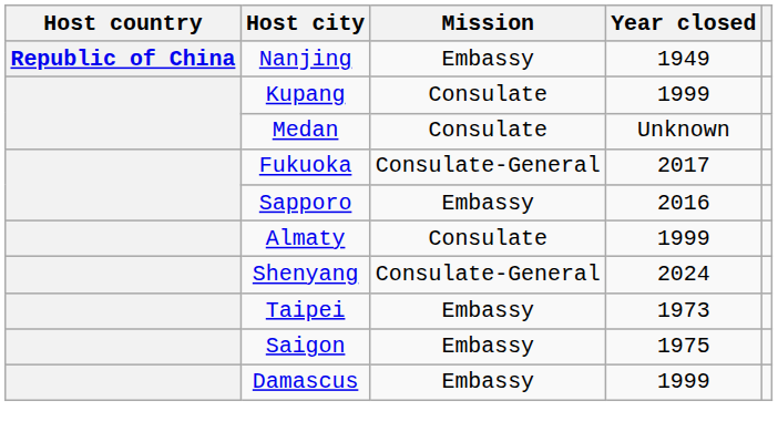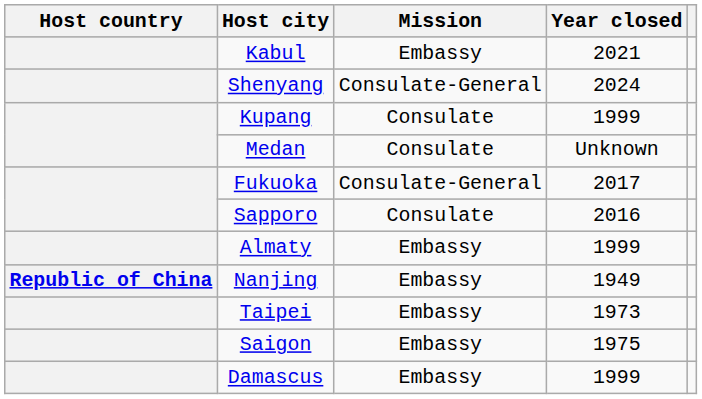 <table class="wikitable plainrowheaders" style="text-align:center;">
 <tr>
 <th scope="col">Host country</th>
 <th scope="col">Host city</th>
 <th scope="col">Mission</th>
 <th scope="col">Year closed</th>
 <th scope="col"></th>
 </tr>
 <tr>
-<th scope="row"> <a href='#'>Republic of China</a></th>
-<td><a href='#'>Nanjing</a></td>
+<th scope="row"></th>
+<td><a href='#'>Kabul</a></td>
 <td>Embassy</td>
-<td>1949</td>
+<td>2021</td>
+<td></td>
+</tr>
+<tr>
+<th scope="row"></th>
+<td><a href='#'>Shenyang</a></td>
+<td>Consulate-General</td>
+<td>2024</td>
 <td></td>
 </tr>
 <tr>
 <th scope="row" rowspan="2"></th>
 <td><a href='#'>Kupang</a></td>
 <td>Consulate</td>
 <td>1999</td>
 <td></td>
 </tr>
 <tr>
 <td><a href='#'>Medan</a></td>
 <td>Consulate</td>
 <td>Unknown</td>
 <td></td>
 </tr>
 <tr>
 <th scope="row" rowspan="2"></th>
 <td><a href='#'>Fukuoka</a></td>
 <td>Consulate-General</td>
 <td>2017</td>
 <td></td>
 </tr>
 <tr>
 <td><a href='#'>Sapporo</a></td>
-<td>Embassy</td>
+<td>Consulate</td>
 <td>2016</td>
 <td></td>
 </tr>
 <tr>
 <th scope="row"></th>
 <td><a href='#'>Almaty</a></td>
-<td>Consulate</td>
+<td>Embassy</td>
 <td>1999</td>
 <td></td>
 </tr>
 <tr>
-<th scope="row"></th>
-<td><a href='#'>Shenyang</a></td>
-<td>Consulate-General</td>
-<td>2024</td>
+<th scope="row"> <a href='#'>Republic of China</a></th>
+<td><a href='#'>Nanjing</a></td>
+<td>Embassy</td>
+<td>1949</td>
 <td></td>
 </tr>
 <tr>
 <th scope="row"></th>
 <td><a href='#'>Taipei</a></td>
 <td>Embassy</td>
 <td>1973</td>
 <td></td>
 </tr>
 <tr>
 <th scope="row"></th>
 <td><a href='#'>Saigon</a></td>
 <td>Embassy</td>
 <td>1975</td>
 <td></td>
 </tr>
 <tr>
 <th scope="row"></th>
 <td><a href='#'>Damascus</a></td>
 <td>Embassy</td>
 <td>1999</td>
 <td></td>
 </tr>
 </table>
